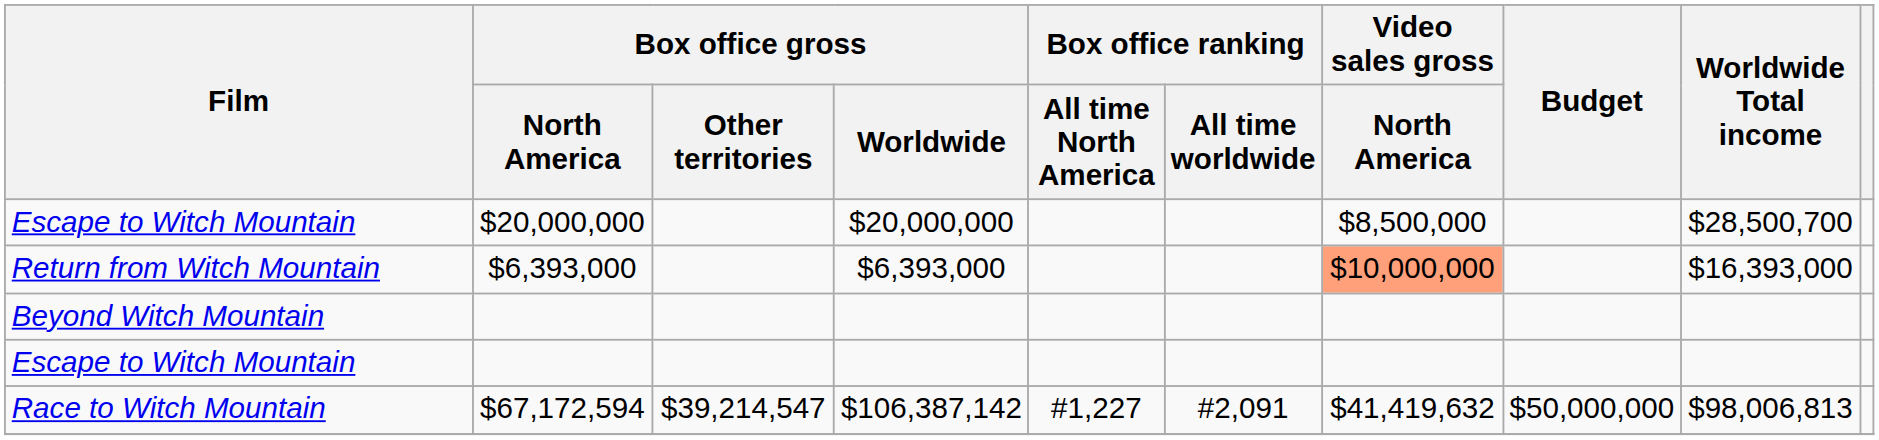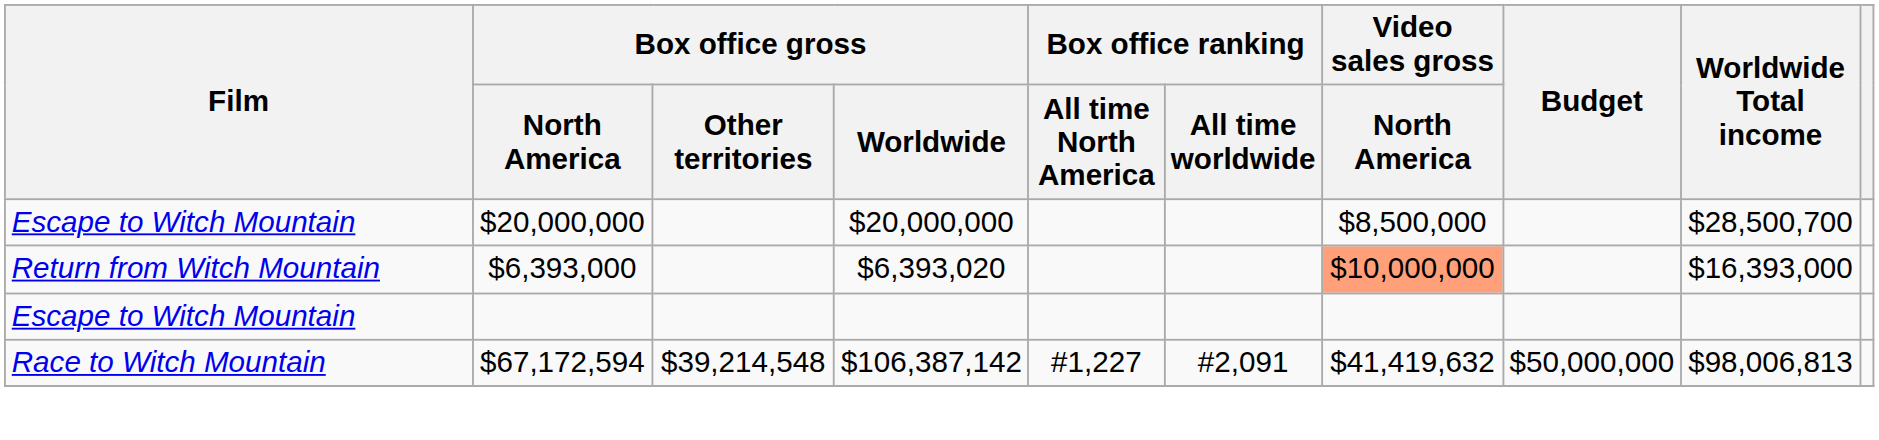 <table class="wikitable sortable" width=80% border="1" style="text-align: center;">
 <tr>
 <th rowspan="2" style="width:25%;">Film</th>
 <th colspan="3">Box office gross</th>
 <th colspan="2">Box office ranking</th>
 <th>Video <br>sales gross</th>
 <th rowspan="2">Budget</th>
 <th rowspan="2">Worldwide <br>Total income</th>
 <th rowspan="2"></th>
 </tr>
 <tr>
 <th>North America</th>
 <th>Other territories</th>
 <th>Worldwide</th>
 <th>All time <br>North America</th>
 <th>All time <br>worldwide</th>
 <th>North America</th>
 </tr>
 <tr>
 <td style="text-align: left;"><em><a href='#'>Escape to Witch Mountain</a></em></td>
 <td>$20,000,000</td>
 <td></td>
 <td>$20,000,000</td>
 <td></td>
 <td></td>
 <td>$8,500,000</td>
 <td></td>
 <td>$28,500,700</td>
 <td></td>
 </tr>
 <tr>
 <td style="text-align: left;"><em><a href='#'>Return from Witch Mountain</a></em></td>
 <td>$6,393,000</td>
 <td></td>
-<td>$6,393,000</td>
+<td>$6,393,020</td>
 <td></td>
 <td></td>
 <td style="background: lightsalmon;">$10,000,000</td>
 <td></td>
 <td>$16,393,000</td>
-<td></td>
-</tr>
-<tr>
-<td style="text-align: left;"><em><a href='#'>Beyond Witch Mountain</a></em></td>
-<td></td>
-<td></td>
-<td></td>
-<td></td>
-<td></td>
-<td></td>
-<td></td>
-<td></td>
 <td></td>
 </tr>
 <tr>
 <td style="text-align: left;"><em><a href='#'>Escape to Witch Mountain</a></em></td>
 <td></td>
 <td></td>
 <td></td>
 <td></td>
 <td></td>
 <td></td>
 <td></td>
 <td></td>
 <td></td>
 </tr>
 <tr>
 <td style="text-align: left;"><em><a href='#'>Race to Witch Mountain</a></em></td>
 <td>$67,172,594</td>
-<td>$39,214,547</td>
+<td>$39,214,548</td>
 <td>$106,387,142</td>
 <td>#1,227</td>
 <td>#2,091</td>
 <td>$41,419,632</td>
 <td>$50,000,000</td>
 <td>$98,006,813</td>
 <td></td>
 </tr>
 <tr>
 </tr>
 </table>
